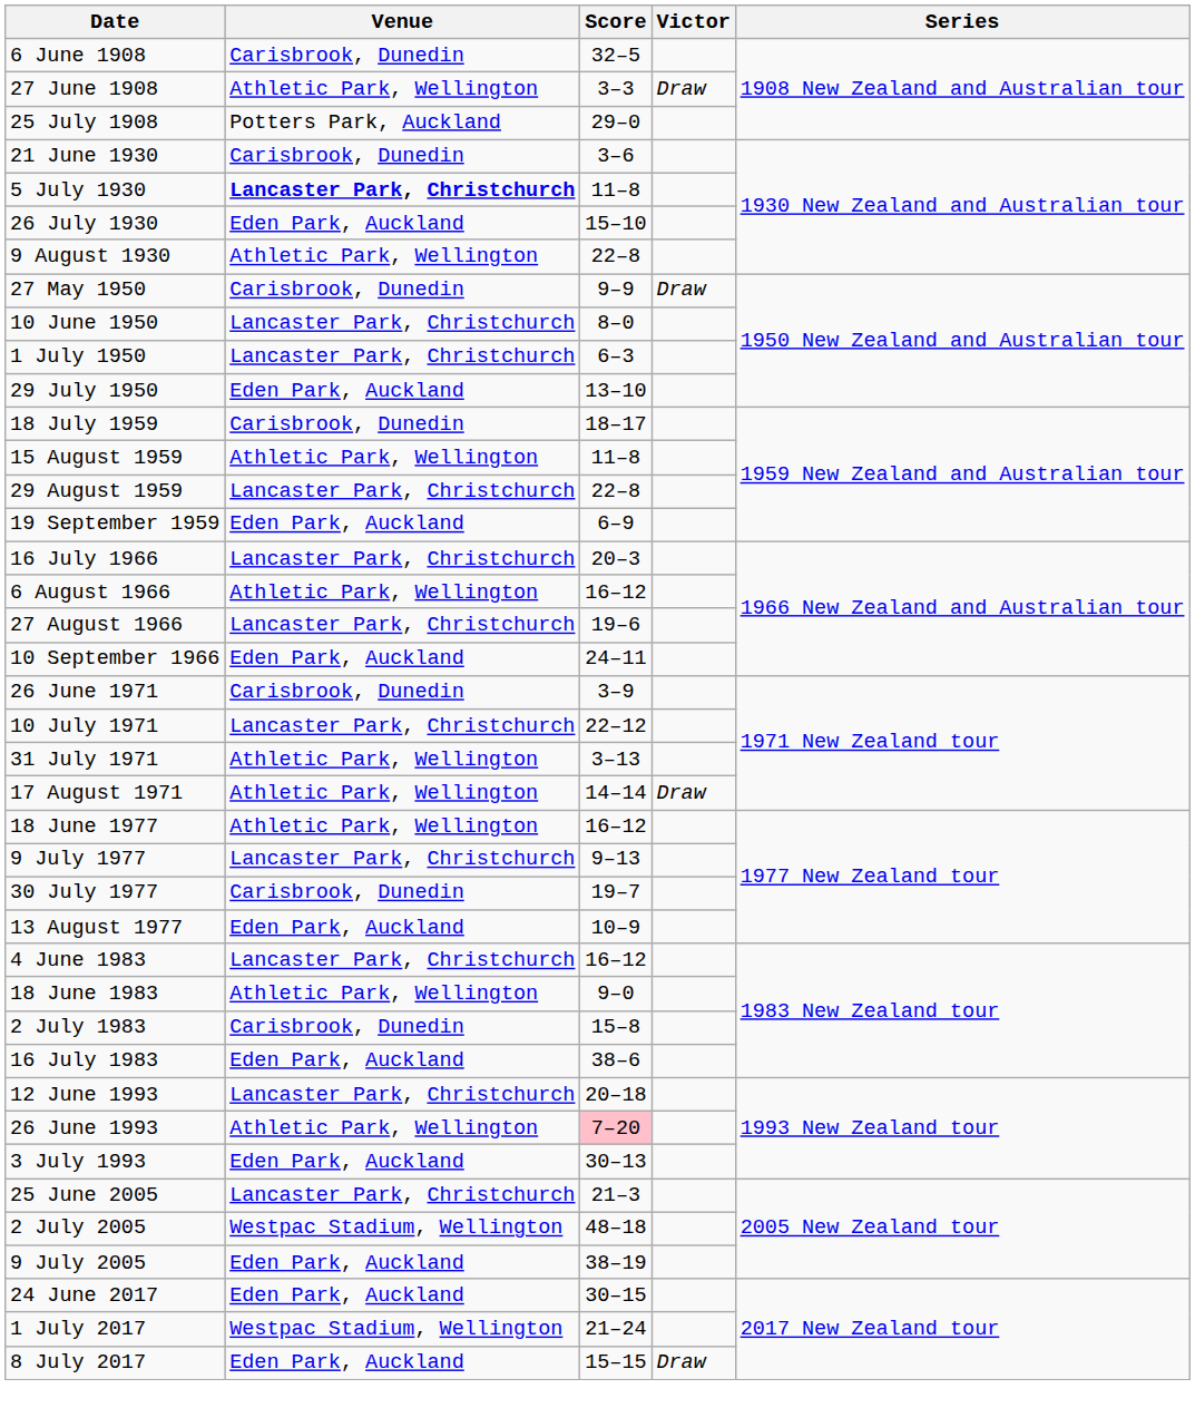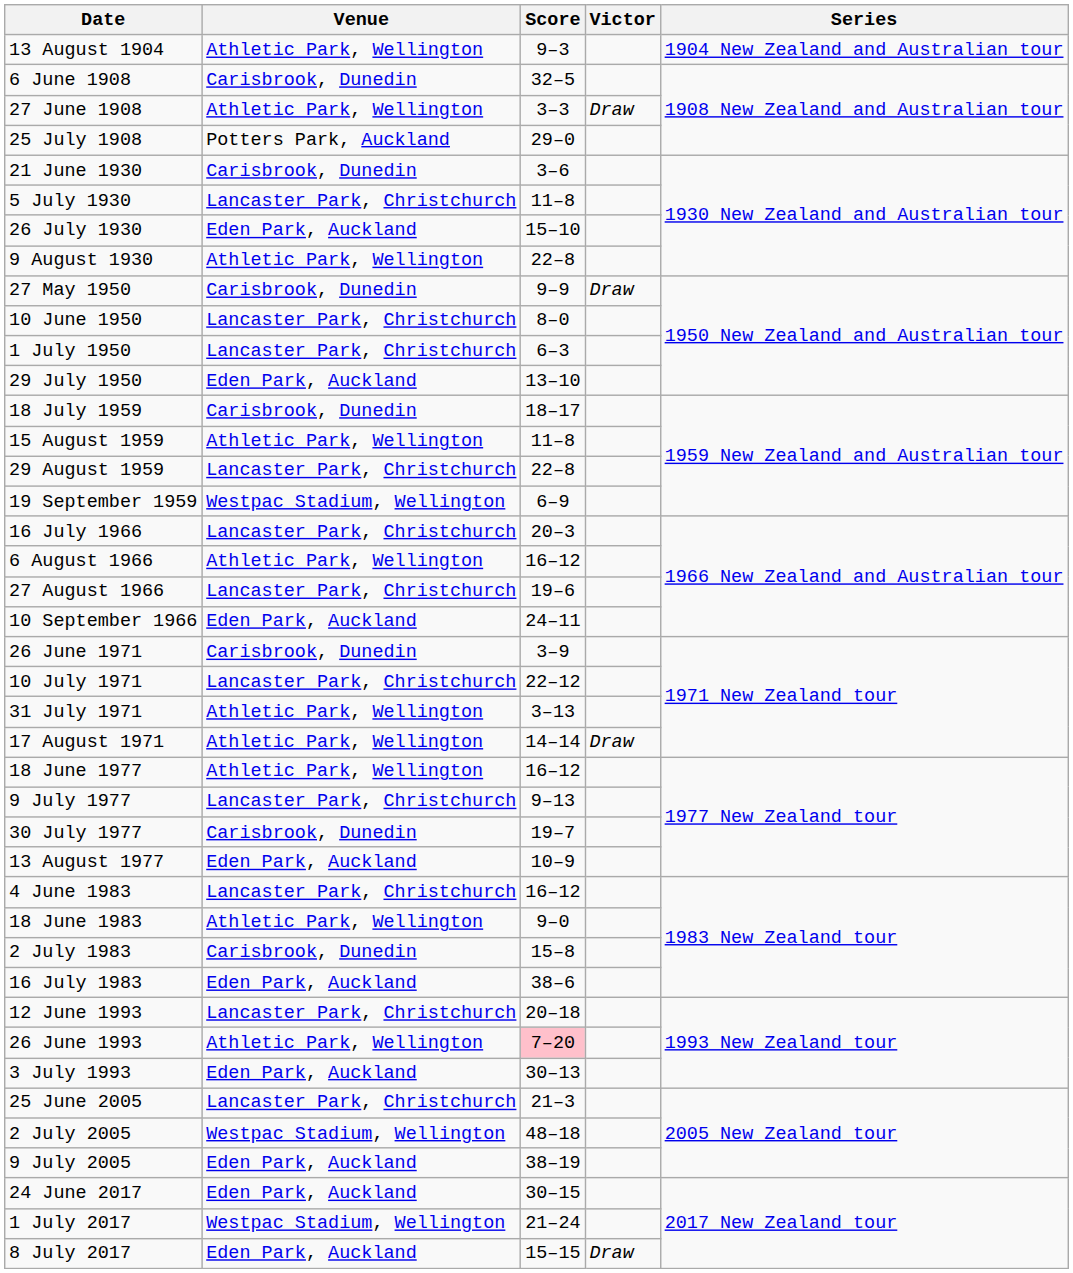 <table class="wikitable">
 <tr>
 <th>Date</th>
 <th>Venue</th>
 <th>Score</th>
 <th>Victor</th>
 <th>Series</th>
+</tr>
+<tr>
+<td>13 August 1904</td>
+<td><a href='#'>Athletic Park</a>, <a href='#'>Wellington</a></td>
+<td style="text-align:center">9–3</td>
+<td></td>
+<td><a href='#'>1904 New Zealand and Australian tour</a></td>
 </tr>
 <tr>
 <td>6 June 1908</td>
 <td><a href='#'>Carisbrook</a>, <a href='#'>Dunedin</a></td>
 <td style="text-align:center">32–5</td>
 <td></td>
 <td rowspan="3"><a href='#'>1908 New Zealand and Australian tour</a></td>
 </tr>
 <tr>
 <td>27 June 1908</td>
 <td><a href='#'>Athletic Park</a>, <a href='#'>Wellington</a></td>
 <td style="text-align:center">3–3</td>
 <td><em>Draw</em></td>
 </tr>
 <tr>
 <td>25 July 1908</td>
 <td>Potters Park, <a href='#'>Auckland</a></td>
 <td style="text-align:center">29–0</td>
 <td></td>
 </tr>
 <tr>
 <td>21 June 1930</td>
 <td><a href='#'>Carisbrook</a>, <a href='#'>Dunedin</a></td>
 <td style="text-align:center">3–6</td>
 <td></td>
 <td rowspan="4"><a href='#'>1930 New Zealand and Australian tour</a></td>
 </tr>
 <tr>
 <td>5 July 1930</td>
-<td><strong><a href='#'>Lancaster Park</a>, <a href='#'>Christchurch</a></strong></td>
+<td><a href='#'>Lancaster Park</a>, <a href='#'>Christchurch</a></td>
 <td style="text-align:center">11–8</td>
 <td></td>
 </tr>
 <tr>
 <td>26 July 1930</td>
 <td><a href='#'>Eden Park</a>, <a href='#'>Auckland</a></td>
 <td style="text-align:center">15–10</td>
 <td></td>
 </tr>
 <tr>
 <td>9 August 1930</td>
 <td><a href='#'>Athletic Park</a>, <a href='#'>Wellington</a></td>
 <td style="text-align:center">22–8</td>
 <td></td>
 </tr>
 <tr>
 <td>27 May 1950</td>
 <td><a href='#'>Carisbrook</a>, <a href='#'>Dunedin</a></td>
 <td style="text-align:center">9–9</td>
 <td><em>Draw</em></td>
 <td rowspan="4"><a href='#'>1950 New Zealand and Australian tour</a></td>
 </tr>
 <tr>
 <td>10 June 1950</td>
 <td><a href='#'>Lancaster Park</a>, <a href='#'>Christchurch</a></td>
 <td style="text-align:center">8–0</td>
 <td></td>
 </tr>
 <tr>
 <td>1 July 1950</td>
 <td><a href='#'>Lancaster Park</a>, <a href='#'>Christchurch</a></td>
 <td style="text-align:center">6–3</td>
 <td></td>
 </tr>
 <tr>
 <td>29 July 1950</td>
 <td><a href='#'>Eden Park</a>, <a href='#'>Auckland</a></td>
 <td style="text-align:center">13–10</td>
 <td></td>
 </tr>
 <tr>
 <td>18 July 1959</td>
 <td><a href='#'>Carisbrook</a>, <a href='#'>Dunedin</a></td>
 <td style="text-align:center">18–17</td>
 <td></td>
 <td rowspan="4"><a href='#'>1959 New Zealand and Australian tour</a></td>
 </tr>
 <tr>
 <td>15 August 1959</td>
 <td><a href='#'>Athletic Park</a>, <a href='#'>Wellington</a></td>
 <td style="text-align:center">11–8</td>
 <td></td>
 </tr>
 <tr>
 <td>29 August 1959</td>
 <td><a href='#'>Lancaster Park</a>, <a href='#'>Christchurch</a></td>
 <td style="text-align:center">22–8</td>
 <td></td>
 </tr>
 <tr>
 <td>19 September 1959</td>
-<td><a href='#'>Eden Park</a>, <a href='#'>Auckland</a></td>
+<td><a href='#'>Westpac Stadium</a>, <a href='#'>Wellington</a></td>
 <td style="text-align:center">6–9</td>
 <td></td>
 </tr>
 <tr>
 <td>16 July 1966</td>
 <td><a href='#'>Lancaster Park</a>, <a href='#'>Christchurch</a></td>
 <td style="text-align:center">20–3</td>
 <td></td>
 <td rowspan="4"><a href='#'>1966 New Zealand and Australian tour</a></td>
 </tr>
 <tr>
 <td>6 August 1966</td>
 <td><a href='#'>Athletic Park</a>, <a href='#'>Wellington</a></td>
 <td style="text-align:center">16–12</td>
 <td></td>
 </tr>
 <tr>
 <td>27 August 1966</td>
 <td><a href='#'>Lancaster Park</a>, <a href='#'>Christchurch</a></td>
 <td style="text-align:center">19–6</td>
 <td></td>
 </tr>
 <tr>
 <td>10 September 1966</td>
 <td><a href='#'>Eden Park</a>, <a href='#'>Auckland</a></td>
 <td style="text-align:center">24–11</td>
 <td></td>
 </tr>
 <tr>
 <td>26 June 1971</td>
 <td><a href='#'>Carisbrook</a>, <a href='#'>Dunedin</a></td>
 <td style="text-align:center">3–9</td>
 <td></td>
 <td rowspan="4"><a href='#'>1971 New Zealand tour</a></td>
 </tr>
 <tr>
 <td>10 July 1971</td>
 <td><a href='#'>Lancaster Park</a>, <a href='#'>Christchurch</a></td>
 <td style="text-align:center">22–12</td>
 <td></td>
 </tr>
 <tr>
 <td>31 July 1971</td>
 <td><a href='#'>Athletic Park</a>, <a href='#'>Wellington</a></td>
 <td style="text-align:center">3–13</td>
 <td></td>
 </tr>
 <tr>
 <td>17 August 1971</td>
 <td><a href='#'>Athletic Park</a>, <a href='#'>Wellington</a></td>
 <td style="text-align:center">14–14</td>
 <td><em>Draw</em></td>
 </tr>
 <tr>
 <td>18 June 1977</td>
 <td><a href='#'>Athletic Park</a>, <a href='#'>Wellington</a></td>
 <td style="text-align:center">16–12</td>
 <td></td>
 <td rowspan="4"><a href='#'>1977 New Zealand tour</a></td>
 </tr>
 <tr>
 <td>9 July 1977</td>
 <td><a href='#'>Lancaster Park</a>, <a href='#'>Christchurch</a></td>
 <td style="text-align:center">9–13</td>
 <td></td>
 </tr>
 <tr>
 <td>30 July 1977</td>
 <td><a href='#'>Carisbrook</a>, <a href='#'>Dunedin</a></td>
 <td style="text-align:center">19–7</td>
 <td></td>
 </tr>
 <tr>
 <td>13 August 1977</td>
 <td><a href='#'>Eden Park</a>, <a href='#'>Auckland</a></td>
 <td style="text-align:center">10–9</td>
 <td></td>
 </tr>
 <tr>
 <td>4 June 1983</td>
 <td><a href='#'>Lancaster Park</a>, <a href='#'>Christchurch</a></td>
 <td style="text-align:center">16–12</td>
 <td></td>
 <td rowspan="4"><a href='#'>1983 New Zealand tour</a></td>
 </tr>
 <tr>
 <td>18 June 1983</td>
 <td><a href='#'>Athletic Park</a>, <a href='#'>Wellington</a></td>
 <td style="text-align:center">9–0</td>
 <td></td>
 </tr>
 <tr>
 <td>2 July 1983</td>
 <td><a href='#'>Carisbrook</a>, <a href='#'>Dunedin</a></td>
 <td style="text-align:center">15–8</td>
 <td></td>
 </tr>
 <tr>
 <td>16 July 1983</td>
 <td><a href='#'>Eden Park</a>, <a href='#'>Auckland</a></td>
 <td style="text-align:center">38–6</td>
 <td></td>
 </tr>
 <tr>
 <td>12 June 1993</td>
 <td><a href='#'>Lancaster Park</a>, <a href='#'>Christchurch</a></td>
 <td style="text-align:center">20–18</td>
 <td></td>
 <td rowspan="3"><a href='#'>1993 New Zealand tour</a></td>
 </tr>
 <tr>
 <td>26 June 1993</td>
 <td><a href='#'>Athletic Park</a>, <a href='#'>Wellington</a></td>
 <td style="background: pink; text-align:center">7–20</td>
 <td></td>
 </tr>
 <tr>
 <td>3 July 1993</td>
 <td><a href='#'>Eden Park</a>, <a href='#'>Auckland</a></td>
 <td style="text-align:center">30–13</td>
 <td></td>
 </tr>
 <tr>
 <td>25 June 2005</td>
 <td><a href='#'>Lancaster Park</a>, <a href='#'>Christchurch</a></td>
 <td style="text-align:center">21–3</td>
 <td></td>
 <td rowspan="3"><a href='#'>2005 New Zealand tour</a></td>
 </tr>
 <tr>
 <td>2 July 2005</td>
 <td><a href='#'>Westpac Stadium</a>, <a href='#'>Wellington</a></td>
 <td style="text-align:center">48–18</td>
 <td></td>
 </tr>
 <tr>
 <td>9 July 2005</td>
 <td><a href='#'>Eden Park</a>, <a href='#'>Auckland</a></td>
 <td style="text-align:center">38–19</td>
 <td></td>
 </tr>
 <tr>
 <td>24 June 2017</td>
 <td><a href='#'>Eden Park</a>, <a href='#'>Auckland</a></td>
 <td style="text-align:center">30–15</td>
 <td></td>
 <td rowspan="3"><a href='#'>2017 New Zealand tour</a></td>
 </tr>
 <tr>
 <td>1 July 2017</td>
 <td><a href='#'>Westpac Stadium</a>, <a href='#'>Wellington</a></td>
 <td style="text-align:center">21–24</td>
 <td></td>
 </tr>
 <tr>
 <td>8 July 2017</td>
 <td><a href='#'>Eden Park</a>, <a href='#'>Auckland</a></td>
 <td style="text-align:center">15–15</td>
 <td><em>Draw</em></td>
 </tr>
 </table>
